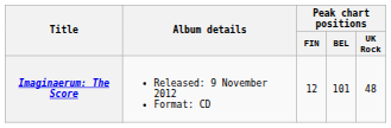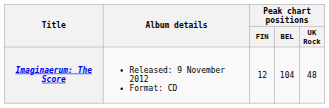 <table class="wikitable plainrowheaders">
 <tr>
 <th scope="col" rowspan="2" style="width:12em;">Title</th>
 <th scope="col" rowspan="2" style="width:18em;">Album details</th>
 <th scope="col" colspan="3">Peak chart positions</th>
 </tr>
 <tr>
 <th scope="col" style="width:3em;font-size:90%;">FIN<br></th>
 <th scope="col" style="width:3em;font-size:90%;">BEL<br></th>
 <th scope="col" style="width:3em;font-size:90%;">UK<br>Rock<br></th>
 </tr>
 <tr>
 <th scope="row"><em><a href='#'>Imaginaerum: The Score</a></em></th>
 <td><br><ul><li>Released: 9 November 2012</li><li>Format: CD</li></ul></td>
 <td align="center">12</td>
-<td align="center">101</td>
+<td align="center">104</td>
 <td align="center">48</td>
 </tr>
 </table>
